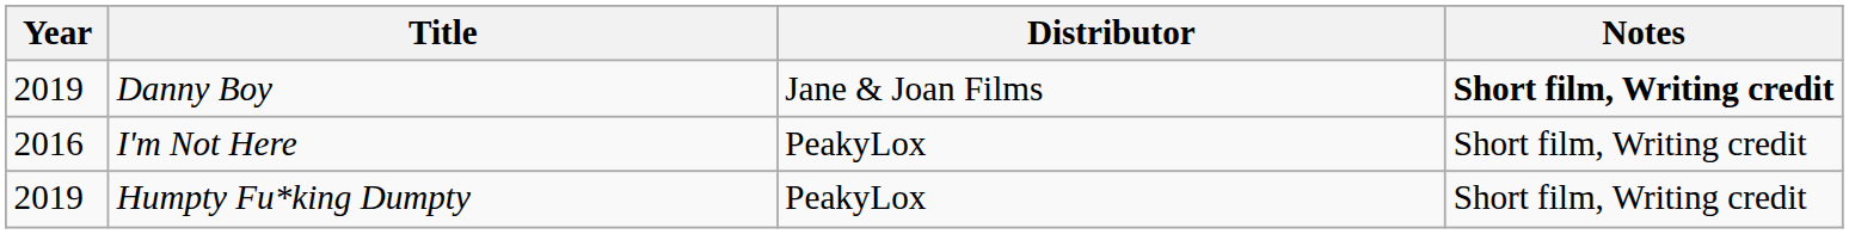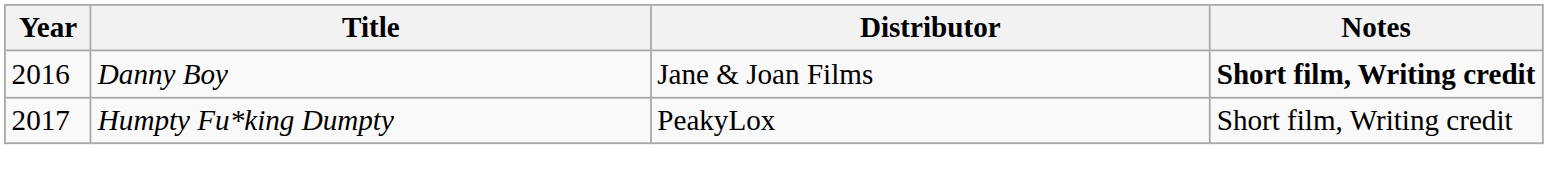 <table class="wikitable">
 <tr>
 <th scope="col" width="40">Year</th>
 <th scope="col" width="300">Title</th>
 <th scope="col" width="300">Distributor</th>
 <th>Notes</th>
 </tr>
 <tr>
-<td>2019</td>
+<td>2016</td>
 <td><em>Danny Boy</em></td>
 <td>Jane & Joan Films</td>
 <td><strong>Short film, Writing credit</strong></td>
 </tr>
 <tr>
-<td>2016</td>
-<td><em>I'm Not Here</em></td>
-<td>PeakyLox</td>
-<td>Short film, Writing credit</td>
-</tr>
-<tr>
-<td>2019</td>
+<td>2017</td>
 <td><em>Humpty Fu*king Dumpty</em></td>
 <td>PeakyLox</td>
 <td>Short film, Writing credit</td>
 </tr>
 </table>
